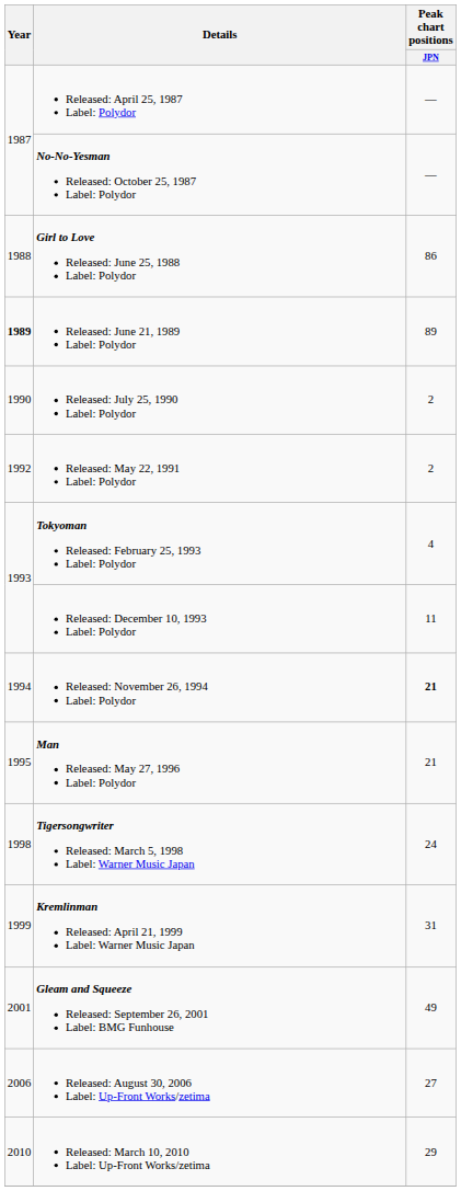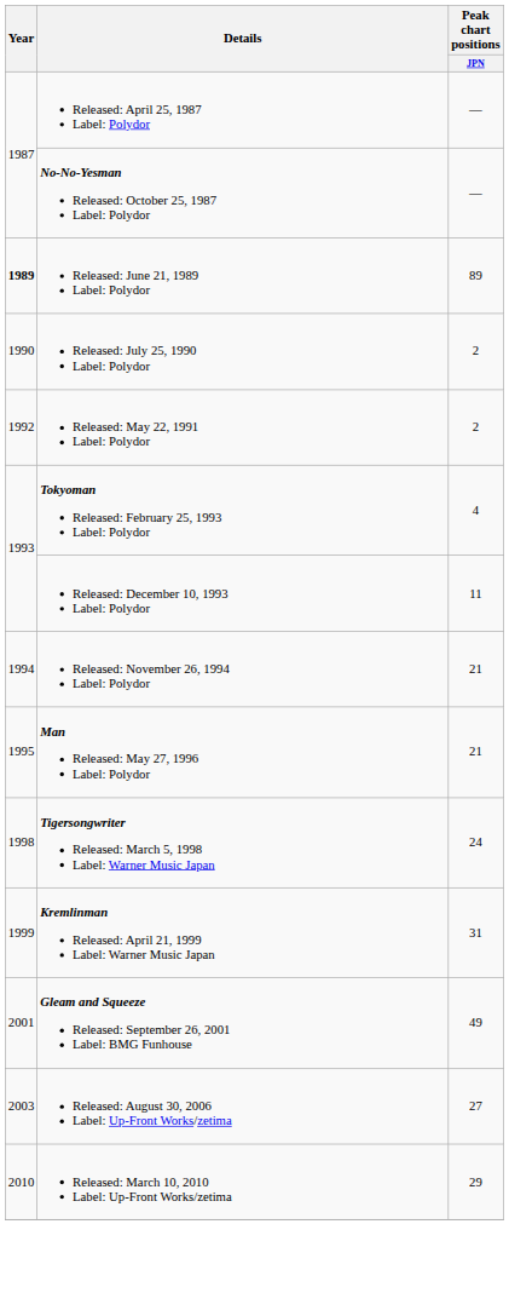 <table class="wikitable" style="text-align:center">
 <tr>
 <th rowspan="2">Year</th>
 <th rowspan="2" width="500">Details</th>
 <th colspan="1">Peak chart positions</th>
 </tr>
 <tr>
 <th style="width:3em;font-size:75%"><a href='#'>JPN</a><br></th>
 </tr>
 <tr>
 <td rowspan="2">1987</td>
 <td align="left"><br><ul><li>Released: April 25, 1987</li><li>Label: <a href='#'>Polydor</a></li></ul></td>
 <td>—</td>
 </tr>
 <tr>
 <td align="left"><br><strong><em>No-No-Yesman</em></strong><ul><li>Released: October 25, 1987</li><li>Label: Polydor</li></ul></td>
 <td>—</td>
-</tr>
-<tr>
-<td>1988</td>
-<td align="left"><br><strong><em>Girl to Love</em></strong><ul><li>Released: June 25, 1988</li><li>Label: Polydor</li></ul></td>
-<td>86</td>
 </tr>
 <tr>
 <td><strong>1989</strong></td>
 <td align="left"><br><ul><li>Released: June 21, 1989</li><li>Label: Polydor</li></ul></td>
 <td>89</td>
 </tr>
 <tr>
 <td>1990</td>
 <td align="left"><br><ul><li>Released: July 25, 1990</li><li>Label: Polydor</li></ul></td>
 <td>2</td>
 </tr>
 <tr>
 <td>1992</td>
 <td align="left"><br><ul><li>Released: May 22, 1991</li><li>Label: Polydor</li></ul></td>
 <td>2</td>
 </tr>
 <tr>
 <td rowspan="2">1993</td>
 <td align="left"><br><strong><em>Tokyoman</em></strong><ul><li>Released: February 25, 1993</li><li>Label: Polydor</li></ul></td>
 <td>4</td>
 </tr>
 <tr>
 <td align="left"><br><ul><li>Released: December 10, 1993</li><li>Label: Polydor</li></ul></td>
 <td>11</td>
 </tr>
 <tr>
 <td>1994</td>
 <td align="left"><br><ul><li>Released: November 26, 1994</li><li>Label: Polydor</li></ul></td>
-<td><strong>21</strong></td>
+<td>21</td>
 </tr>
 <tr>
 <td>1995</td>
 <td align="left"><br><strong><em>Man</em></strong><ul><li>Released: May 27, 1996</li><li>Label: Polydor</li></ul></td>
 <td>21</td>
 </tr>
 <tr>
 <td>1998</td>
 <td align="left"><br><strong><em>Tigersongwriter</em></strong><ul><li>Released: March 5, 1998</li><li>Label: <a href='#'>Warner Music Japan</a></li></ul></td>
 <td>24</td>
 </tr>
 <tr>
 <td>1999</td>
 <td align="left"><br><strong><em>Kremlinman</em></strong><ul><li>Released: April 21, 1999</li><li>Label: Warner Music Japan</li></ul></td>
 <td>31</td>
 </tr>
 <tr>
 <td>2001</td>
 <td align="left"><br><strong><em>Gleam and Squeeze</em></strong><ul><li>Released: September 26, 2001</li><li>Label: BMG Funhouse</li></ul></td>
 <td>49</td>
 </tr>
 <tr>
-<td>2006</td>
+<td>2003</td>
 <td align="left"><br><ul><li>Released: August 30, 2006</li><li>Label: <a href='#'>Up-Front Works</a>/<a href='#'>zetima</a></li></ul></td>
 <td>27</td>
 </tr>
 <tr>
 <td>2010</td>
 <td align="left"><br><ul><li>Released: March 10, 2010</li><li>Label: Up-Front Works/zetima</li></ul></td>
 <td>29</td>
 </tr>
 <tr>
 </tr>
 </table>
